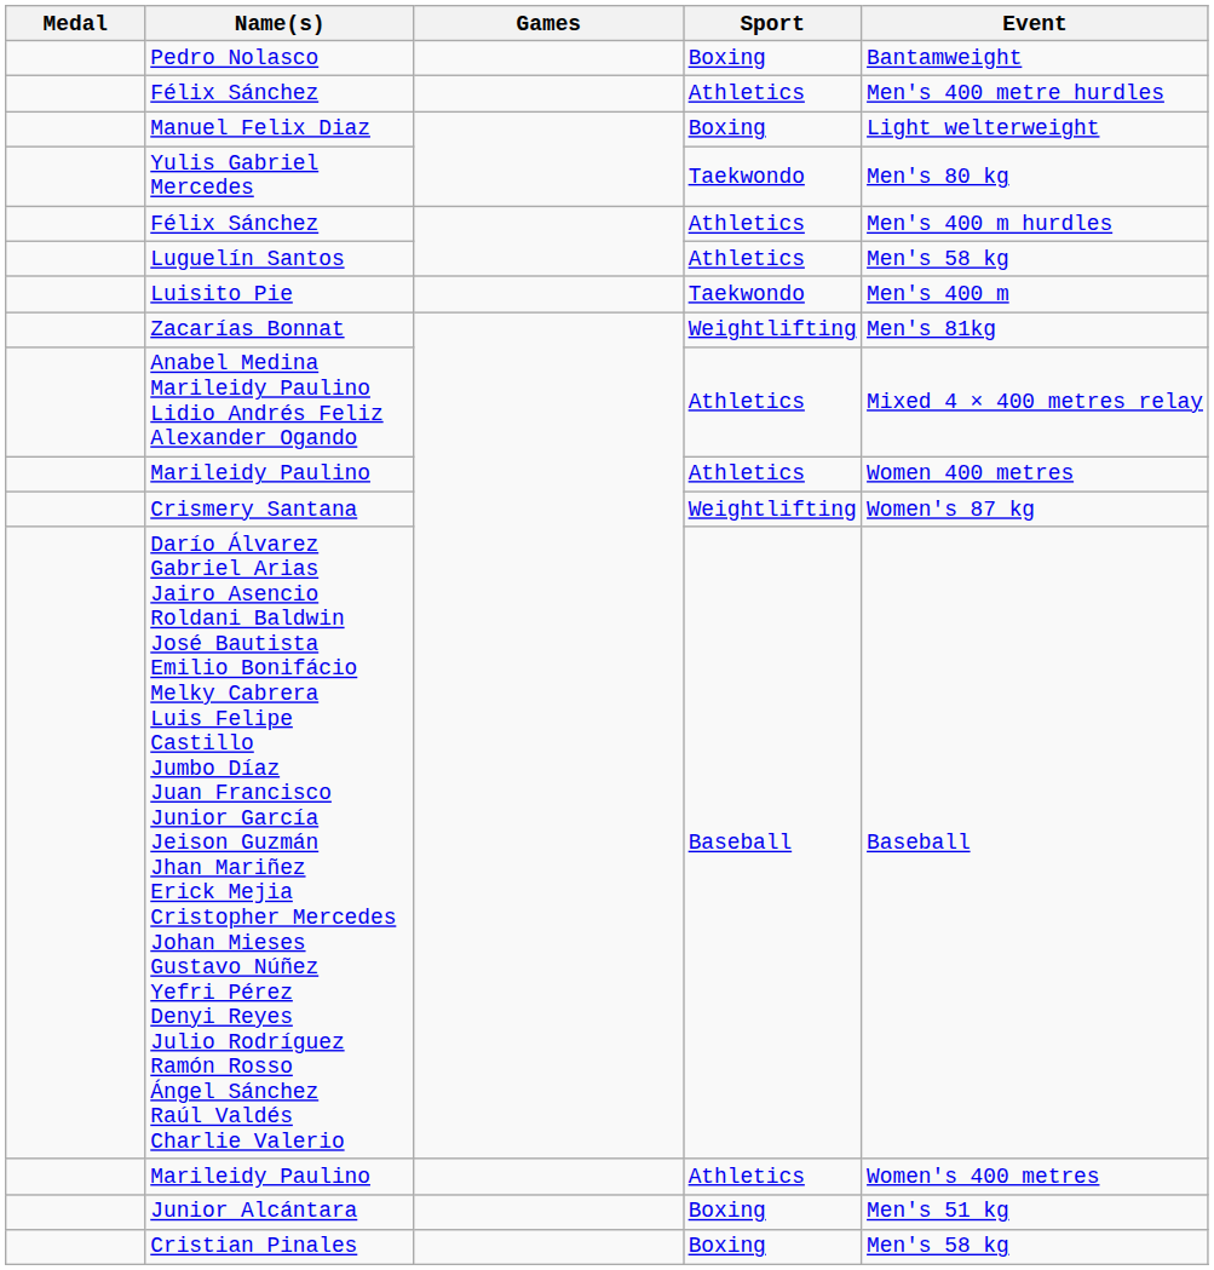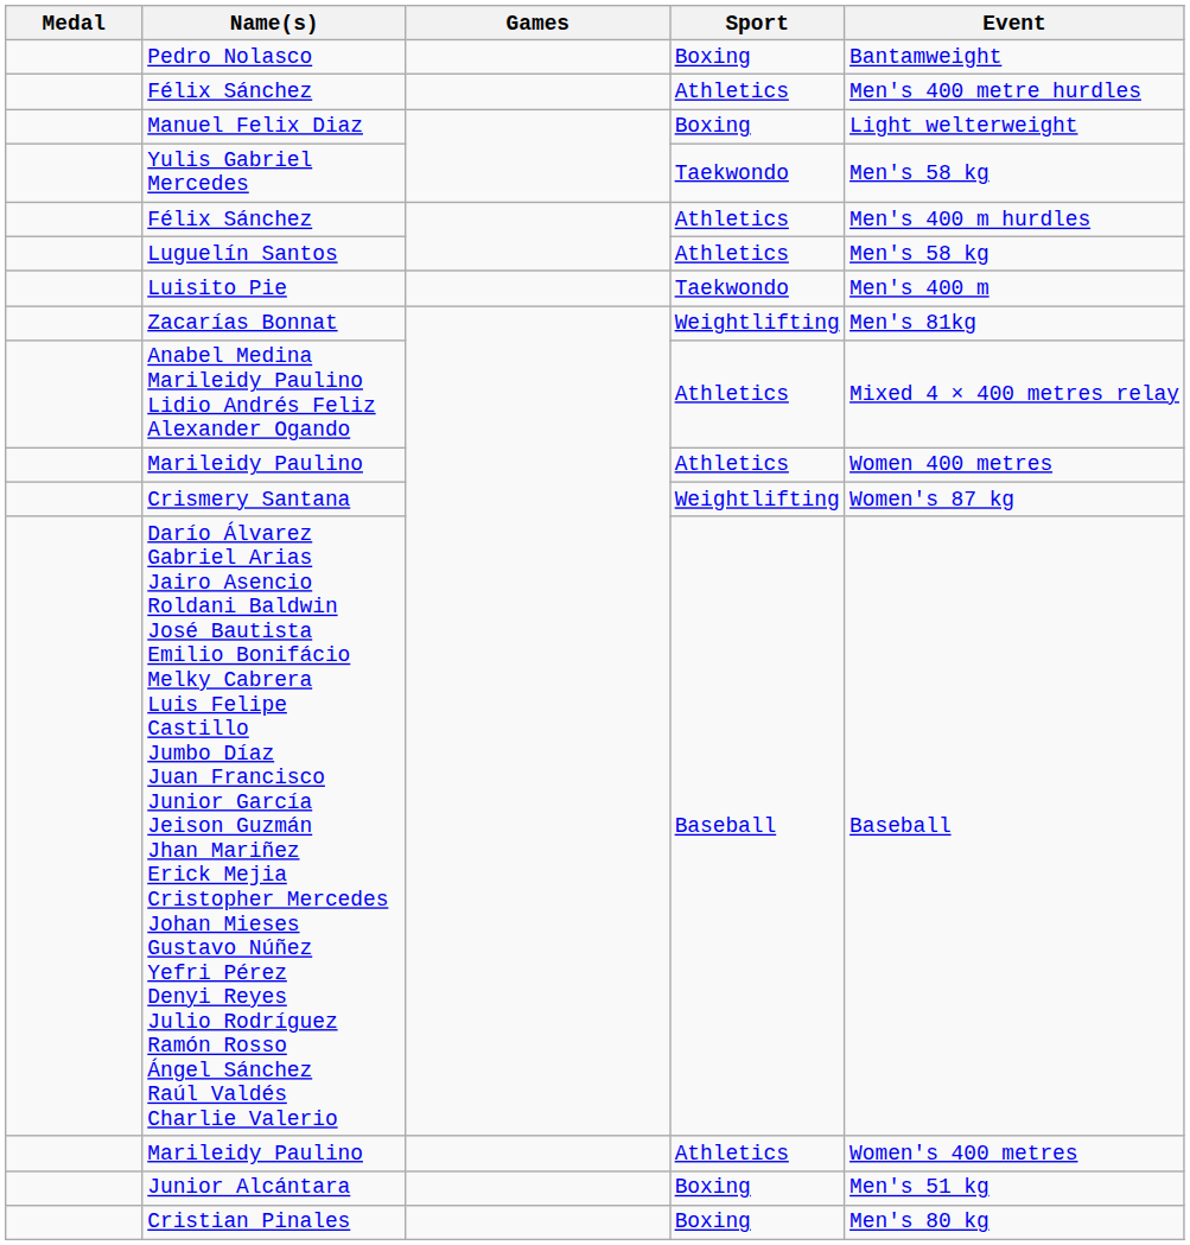 <table class="wikitable sortable">
 <tr>
 <th style="width:6em">Medal</th>
 <th style="width:12em">Name(s)</th>
 <th style="width:12em">Games</th>
 <th>Sport</th>
 <th>Event</th>
 </tr>
 <tr>
 <td></td>
 <td><a href='#'>Pedro Nolasco</a></td>
 <td></td>
 <td> <a href='#'>Boxing</a></td>
 <td><a href='#'>Bantamweight</a></td>
 </tr>
 <tr>
 <td></td>
 <td><a href='#'>Félix Sánchez</a></td>
 <td></td>
 <td> <a href='#'>Athletics</a></td>
 <td><a href='#'>Men's 400 metre hurdles</a></td>
 </tr>
 <tr>
 <td></td>
 <td><a href='#'>Manuel Felix Diaz</a></td>
 <td rowspan="2"></td>
 <td> <a href='#'>Boxing</a></td>
 <td><a href='#'>Light welterweight</a></td>
 </tr>
 <tr>
 <td></td>
 <td><a href='#'>Yulis Gabriel Mercedes</a></td>
 <td> <a href='#'>Taekwondo</a></td>
-<td><a href='#'>Men's 80 kg</a></td>
+<td><a href='#'>Men's 58 kg</a></td>
 </tr>
 <tr>
 <td></td>
 <td><a href='#'>Félix Sánchez</a></td>
 <td rowspan="2"></td>
 <td> <a href='#'>Athletics</a></td>
 <td><a href='#'>Men's 400 m hurdles</a></td>
 </tr>
 <tr>
 <td></td>
 <td><a href='#'>Luguelín Santos</a></td>
 <td> <a href='#'>Athletics</a></td>
 <td><a href='#'>Men's 58 kg</a></td>
 </tr>
 <tr>
 <td></td>
 <td><a href='#'>Luisito Pie</a></td>
 <td></td>
 <td> <a href='#'>Taekwondo</a></td>
 <td><a href='#'>Men's 400 m</a></td>
 </tr>
 <tr>
 <td></td>
 <td><a href='#'>Zacarías Bonnat</a></td>
 <td rowspan="5"></td>
 <td> <a href='#'>Weightlifting</a></td>
 <td><a href='#'>Men's 81kg</a></td>
 </tr>
 <tr>
 <td></td>
 <td><a href='#'>Anabel Medina</a><br><a href='#'>Marileidy Paulino</a><br><a href='#'>Lidio Andrés Feliz</a><br><a href='#'>Alexander Ogando</a></td>
 <td> <a href='#'>Athletics</a></td>
 <td><a href='#'>Mixed 4 × 400 metres relay</a></td>
 </tr>
 <tr>
 <td></td>
 <td><a href='#'>Marileidy Paulino</a></td>
 <td> <a href='#'>Athletics</a></td>
 <td><a href='#'>Women 400 metres</a></td>
 </tr>
 <tr>
 <td></td>
 <td><a href='#'>Crismery Santana</a></td>
 <td> <a href='#'>Weightlifting</a></td>
 <td><a href='#'>Women's 87 kg</a></td>
 </tr>
 <tr>
 <td></td>
 <td><a href='#'>Darío Álvarez</a><br><a href='#'>Gabriel Arias</a><br><a href='#'>Jairo Asencio</a><br><a href='#'>Roldani Baldwin</a><br><a href='#'>José Bautista</a><br><a href='#'>Emilio Bonifácio</a><br><a href='#'>Melky Cabrera</a><br><a href='#'>Luis Felipe Castillo</a><br><a href='#'>Jumbo Díaz</a><br><a href='#'>Juan Francisco</a><br><a href='#'>Junior García</a><br><a href='#'>Jeison Guzmán</a><br><a href='#'>Jhan Mariñez</a><br><a href='#'>Erick Mejia</a><br><a href='#'>Cristopher Mercedes</a><br><a href='#'>Johan Mieses</a><br><a href='#'>Gustavo Núñez</a><br><a href='#'>Yefri Pérez</a><br><a href='#'>Denyi Reyes</a><br><a href='#'>Julio Rodríguez</a><br><a href='#'>Ramón Rosso</a><br><a href='#'>Ángel Sánchez</a><br><a href='#'>Raúl Valdés</a><br><a href='#'>Charlie Valerio</a></td>
 <td> <a href='#'>Baseball</a></td>
 <td><a href='#'>Baseball</a></td>
 </tr>
 <tr>
 <td></td>
 <td><a href='#'>Marileidy Paulino</a></td>
 <td></td>
 <td> <a href='#'>Athletics</a></td>
 <td><a href='#'>Women's 400 metres</a></td>
 </tr>
 <tr>
 <td></td>
 <td><a href='#'>Junior Alcántara</a></td>
 <td></td>
 <td> <a href='#'>Boxing</a></td>
 <td><a href='#'>Men's 51 kg</a></td>
 </tr>
 <tr>
 <td></td>
 <td><a href='#'>Cristian Pinales</a></td>
 <td></td>
 <td> <a href='#'>Boxing</a></td>
-<td><a href='#'>Men's 58 kg</a></td>
+<td><a href='#'>Men's 80 kg</a></td>
 </tr>
 <tr>
 </tr>
 </table>
